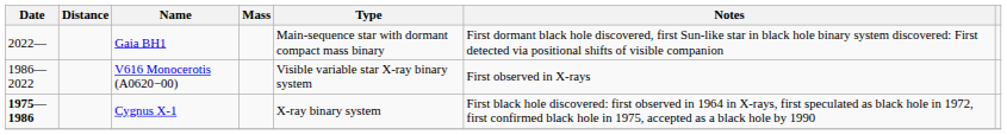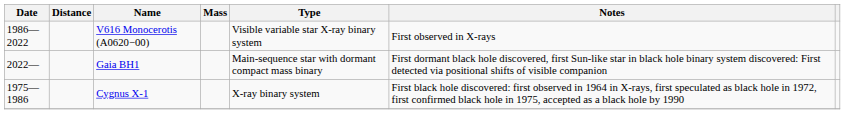 <table class="wikitable sortable" border="1" text-align: center;" style="border-collapse: collapse">
 <tr>
 <th>Date</th>
 <th>Distance</th>
 <th>Name</th>
 <th>Mass</th>
 <th>Type</th>
 <th class="unsortable">Notes</th>
 <th class="unsortable"></th>
 </tr>
 <tr>
+<td>1986—2022</td>
+<td></td>
+<td><a href='#'>V616 Monocerotis</a> (A0620−00)</td>
+<td></td>
+<td>Visible variable star X-ray binary system</td>
+<td>First observed in X-rays</td>
+<td></td>
+</tr>
+<tr>
 <td>2022—</td>
 <td></td>
 <td><a href='#'>Gaia BH1</a></td>
 <td></td>
 <td>Main-sequence star with dormant compact mass binary</td>
 <td>First dormant black hole discovered, first Sun-like star in black hole binary system discovered: First detected via positional shifts of visible companion</td>
 <td></td>
 </tr>
 <tr>
-<td>1986—2022</td>
-<td></td>
-<td><a href='#'>V616 Monocerotis</a> (A0620−00)</td>
-<td></td>
-<td>Visible variable star X-ray binary system</td>
-<td>First observed in X-rays</td>
-<td></td>
-</tr>
-<tr>
-<td><strong>1975—1986</strong></td>
+<td>1975—1986</td>
 <td></td>
 <td><a href='#'>Cygnus X-1</a></td>
 <td></td>
 <td>X-ray binary system</td>
 <td>First black hole discovered: first observed in 1964 in X-rays, first speculated as black hole in 1972, first confirmed black hole in 1975, accepted as a black hole by 1990</td>
 <td></td>
 </tr>
 <tr>
 </tr>
 </table>
